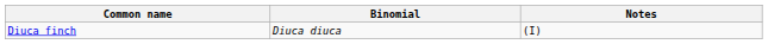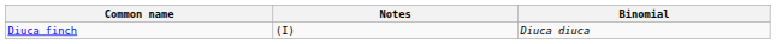 <table width=60% class="wikitable">
 <tr>
 <th width=35%>Common name</th>
+<th width=32%>Notes</th>
 <th width=33%>Binomial</th>
-<th width=32%>Notes</th>
 </tr>
 <tr>
 <td><a href='#'>Diuca finch</a></td>
+<td>(I)</td>
 <td><em>Diuca diuca</em></td>
-<td>(I)</td>
 </tr>
 </table>
